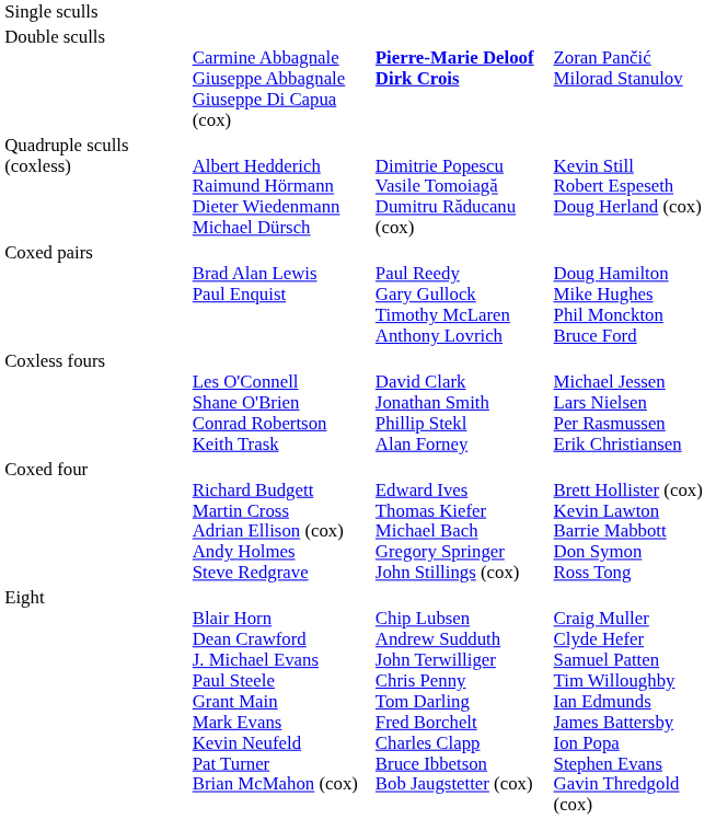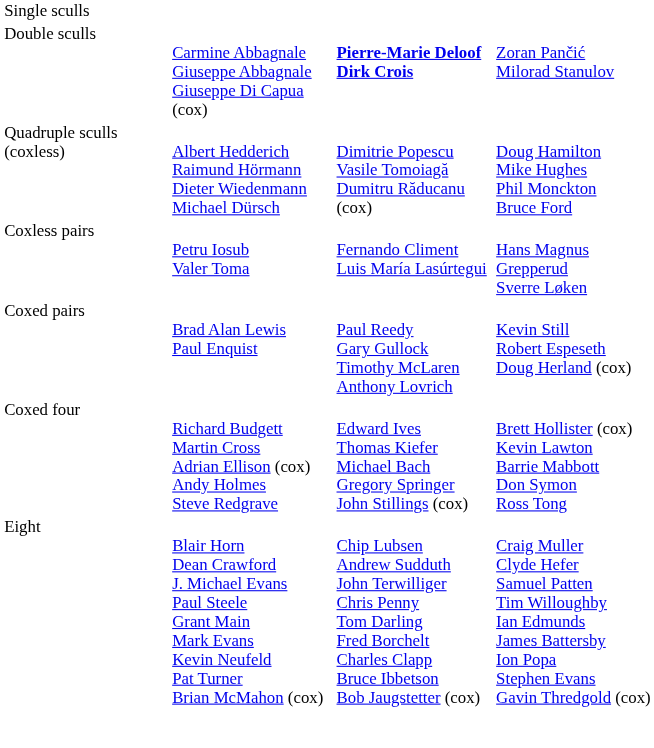 <table>
 <tr>
 <td>Single sculls<br></td>
 <td></td>
 <td></td>
 <td></td>
 </tr>
 <tr valign="top">
 <td>Double sculls<br></td>
 <td><br><a href='#'>Carmine Abbagnale</a><br><a href='#'>Giuseppe Abbagnale</a><br><a href='#'>Giuseppe Di Capua</a> (cox)</td>
 <td><strong><br> <a href='#'>Pierre-Marie Deloof</a><br> <a href='#'>Dirk Crois</a></strong></td>
 <td><br> <a href='#'>Zoran Pančić</a><br> <a href='#'>Milorad Stanulov</a></td>
 </tr>
 <tr valign="top">
 <td>Quadruple sculls (coxless)<br></td>
 <td><br><a href='#'>Albert Hedderich</a><br><a href='#'>Raimund Hörmann</a><br><a href='#'>Dieter Wiedenmann</a><br><a href='#'>Michael Dürsch</a></td>
 <td><br><a href='#'>Dimitrie Popescu</a><br><a href='#'>Vasile Tomoiagă</a><br><a href='#'>Dumitru Răducanu</a> (cox)</td>
-<td><br><a href='#'>Kevin Still</a><br><a href='#'>Robert Espeseth</a><br><a href='#'>Doug Herland</a> (cox)</td>
+<td><br><a href='#'>Doug Hamilton</a><br><a href='#'>Mike Hughes</a><br><a href='#'>Phil Monckton</a><br><a href='#'>Bruce Ford</a></td>
+</tr>
+<tr valign="top">
+<td>Coxless pairs<br></td>
+<td><br><a href='#'>Petru Iosub</a><br> <a href='#'>Valer Toma</a></td>
+<td><br><a href='#'>Fernando Climent</a><br> <a href='#'>Luis María Lasúrtegui</a></td>
+<td><br><a href='#'>Hans Magnus Grepperud</a><br> <a href='#'>Sverre Løken</a></td>
 </tr>
 <tr valign="top">
 <td>Coxed pairs<br></td>
 <td><br> <a href='#'>Brad Alan Lewis</a><br> <a href='#'>Paul Enquist</a></td>
 <td><br><a href='#'>Paul Reedy</a><br><a href='#'>Gary Gullock</a><br><a href='#'>Timothy McLaren</a><br><a href='#'>Anthony Lovrich</a></td>
-<td><br><a href='#'>Doug Hamilton</a><br><a href='#'>Mike Hughes</a><br><a href='#'>Phil Monckton</a><br><a href='#'>Bruce Ford</a></td>
-</tr>
-<tr valign="top">
-<td>Coxless fours<br></td>
-<td><br><a href='#'>Les O'Connell</a><br><a href='#'>Shane O'Brien</a><br><a href='#'>Conrad Robertson</a><br><a href='#'>Keith Trask</a></td>
-<td><br><a href='#'>David Clark</a><br><a href='#'>Jonathan Smith</a><br><a href='#'>Phillip Stekl</a><br><a href='#'>Alan Forney</a></td>
-<td><br><a href='#'>Michael Jessen</a><br><a href='#'>Lars Nielsen</a><br><a href='#'>Per Rasmussen</a><br><a href='#'>Erik Christiansen</a></td>
+<td><br><a href='#'>Kevin Still</a><br><a href='#'>Robert Espeseth</a><br><a href='#'>Doug Herland</a> (cox)</td>
 </tr>
 <tr valign="top">
 <td>Coxed four<br></td>
 <td><br><a href='#'>Richard Budgett</a><br><a href='#'>Martin Cross</a><br><a href='#'>Adrian Ellison</a> (cox)<br><a href='#'>Andy Holmes</a><br><a href='#'>Steve Redgrave</a></td>
 <td><br><a href='#'>Edward Ives</a><br><a href='#'>Thomas Kiefer</a><br><a href='#'>Michael Bach</a><br><a href='#'>Gregory Springer</a><br><a href='#'>John Stillings</a> (cox)</td>
 <td><br><a href='#'>Brett Hollister</a> (cox)<br><a href='#'>Kevin Lawton</a><br><a href='#'>Barrie Mabbott</a><br><a href='#'>Don Symon</a><br><a href='#'>Ross Tong</a></td>
 </tr>
 <tr valign="top">
 <td>Eight<br></td>
 <td><br><a href='#'>Blair Horn</a><br><a href='#'>Dean Crawford</a><br><a href='#'>J. Michael Evans</a><br><a href='#'>Paul Steele</a><br><a href='#'>Grant Main</a><br><a href='#'>Mark Evans</a><br><a href='#'>Kevin Neufeld</a><br><a href='#'>Pat Turner</a><br><a href='#'>Brian McMahon</a> (cox)</td>
 <td><br><a href='#'>Chip Lubsen</a><br><a href='#'>Andrew Sudduth</a><br><a href='#'>John Terwilliger</a><br><a href='#'>Chris Penny</a><br><a href='#'>Tom Darling</a><br><a href='#'>Fred Borchelt</a><br><a href='#'>Charles Clapp</a><br><a href='#'>Bruce Ibbetson</a><br><a href='#'>Bob Jaugstetter</a> (cox)</td>
 <td><br><a href='#'>Craig Muller</a><br><a href='#'>Clyde Hefer</a><br><a href='#'>Samuel Patten</a><br><a href='#'>Tim Willoughby</a><br><a href='#'>Ian Edmunds</a><br><a href='#'>James Battersby</a><br><a href='#'>Ion Popa</a><br><a href='#'>Stephen Evans</a><br><a href='#'>Gavin Thredgold</a> (cox)</td>
 </tr>
 </table>
